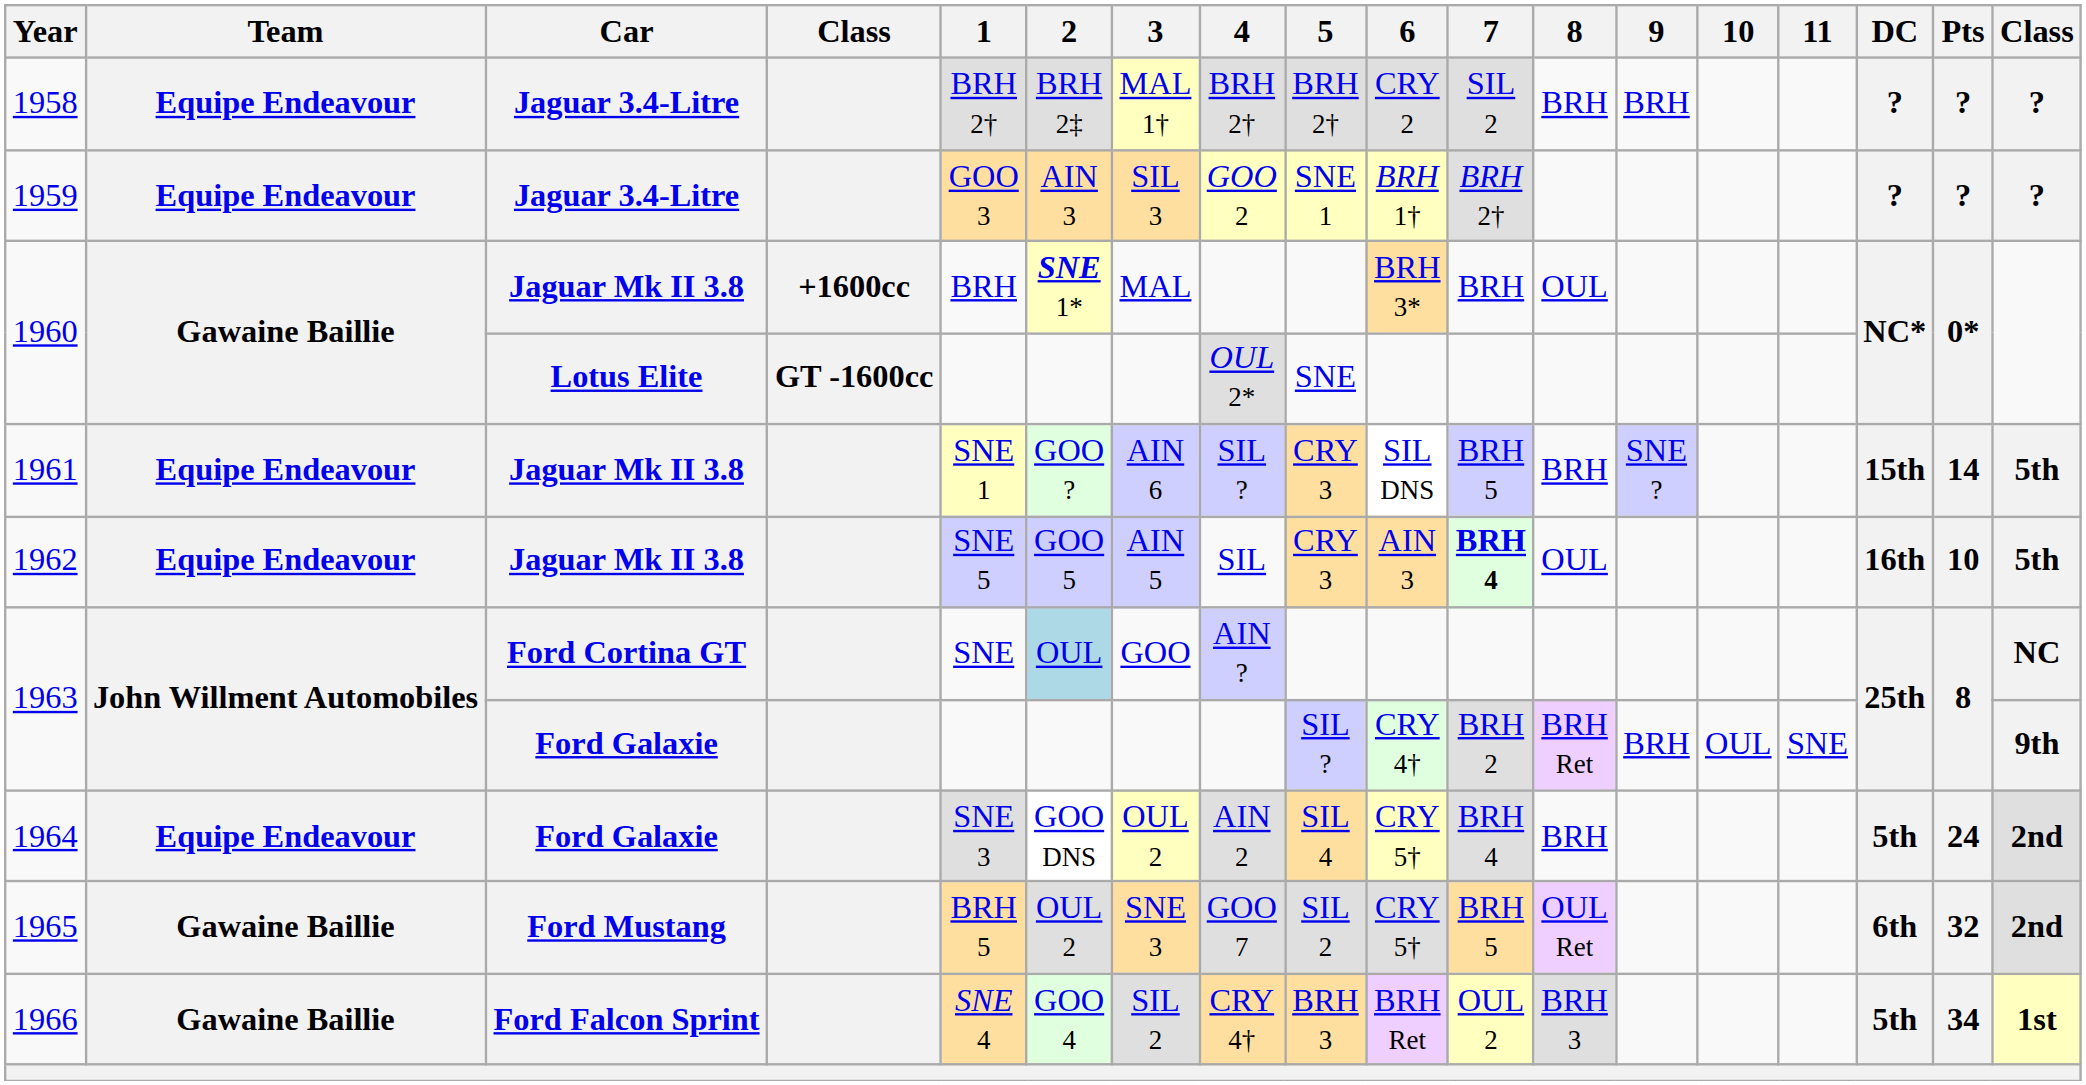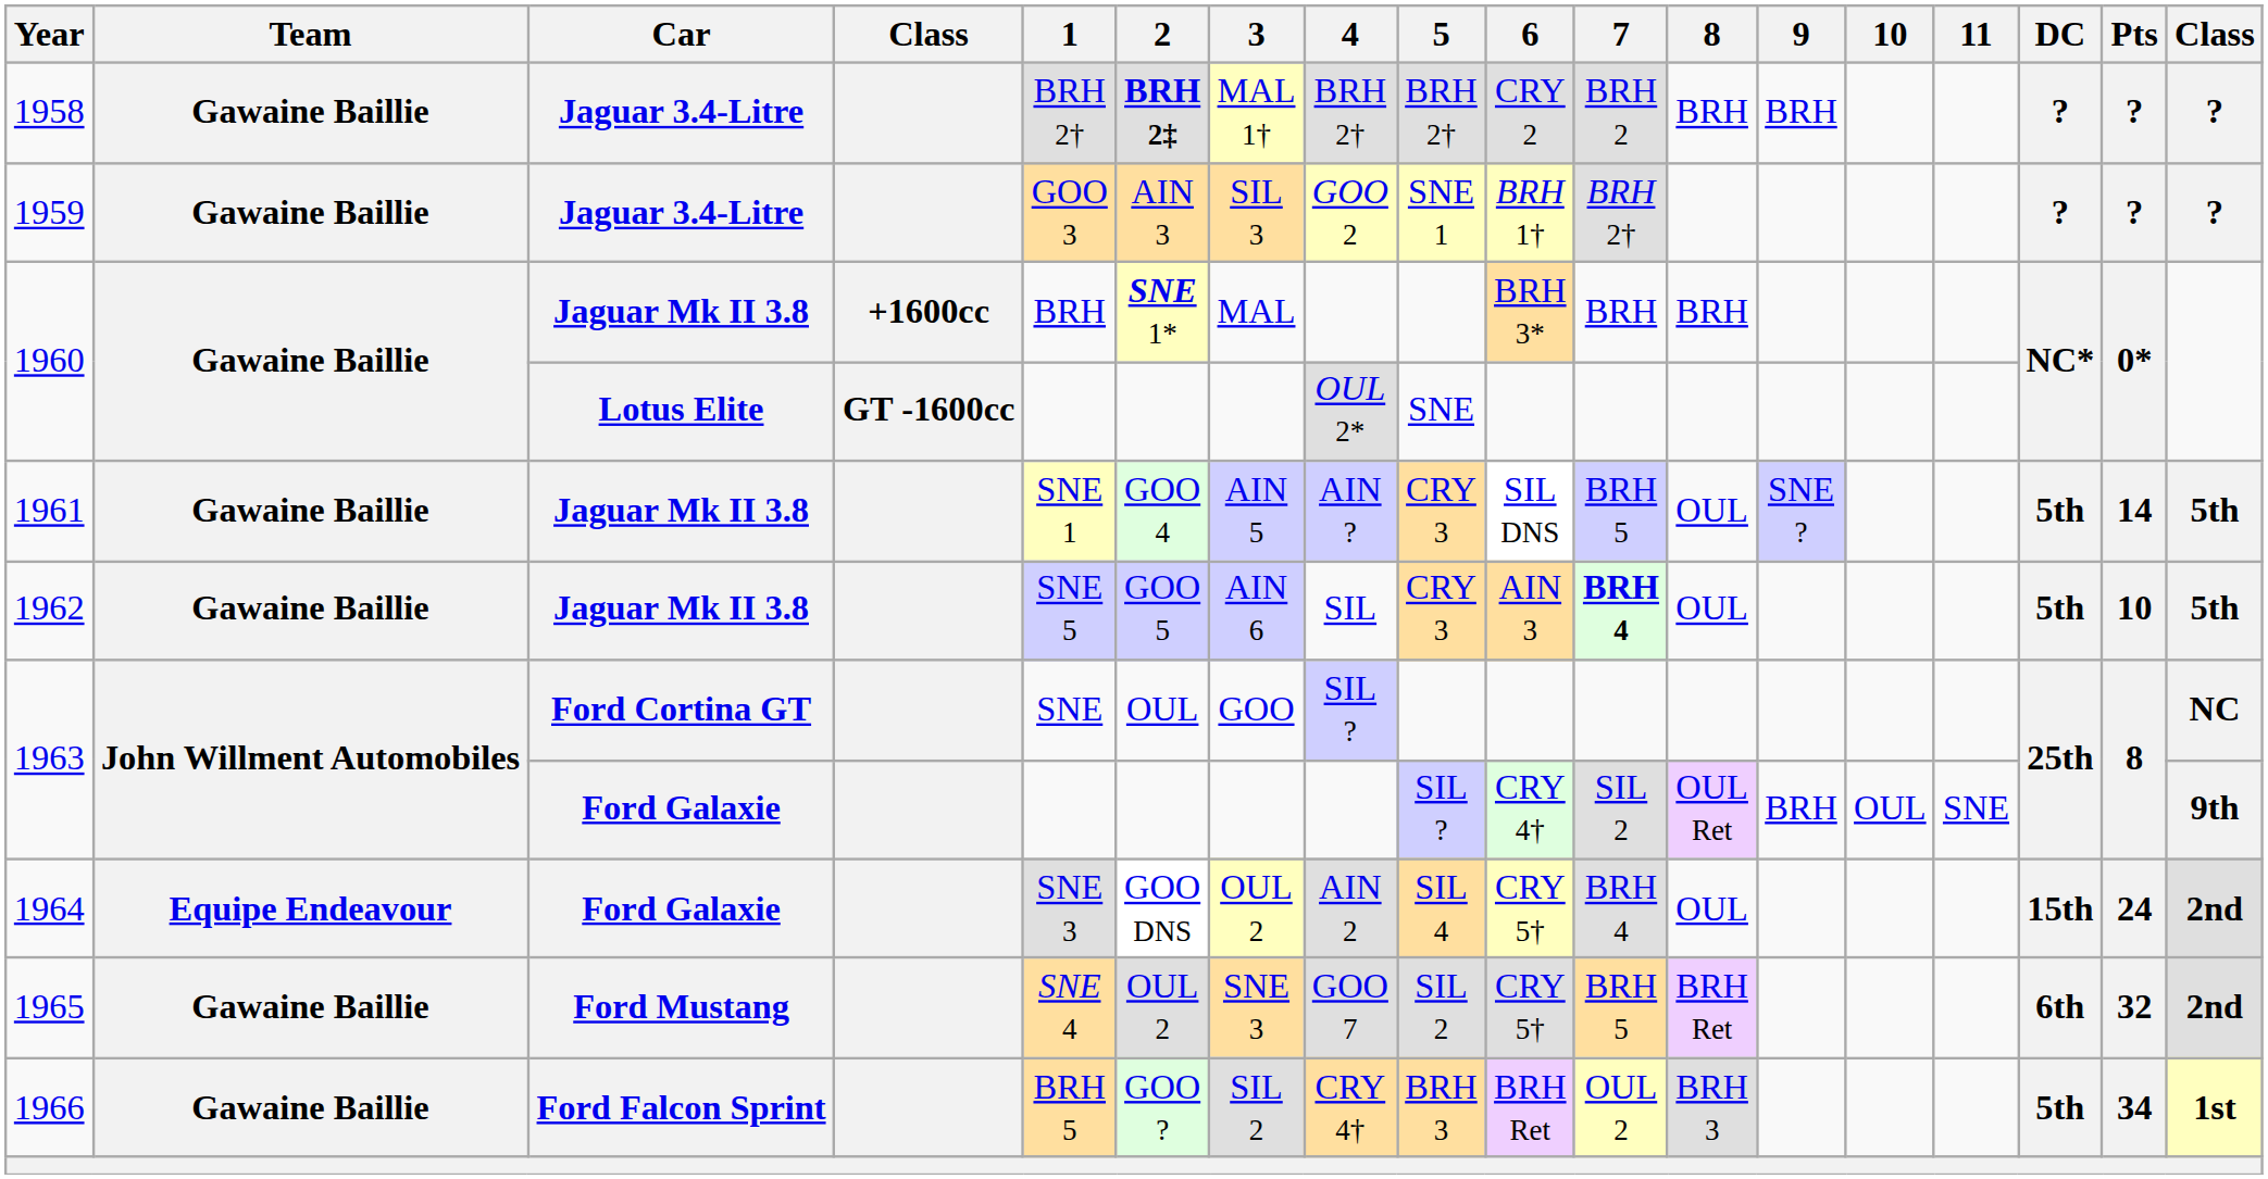 <table class="wikitable" style="text-align:center; font-size:85%">
 <tr>
 <th>Year</th>
 <th>Team</th>
 <th>Car</th>
 <th>Class</th>
 <th>1</th>
 <th>2</th>
 <th>3</th>
 <th>4</th>
 <th>5</th>
 <th>6</th>
 <th>7</th>
 <th>8</th>
 <th>9</th>
 <th>10</th>
 <th>11</th>
 <th>DC</th>
 <th>Pts</th>
 <th>Class</th>
 </tr>
 <tr>
 <td><a href='#'>1958</a></td>
-<th><a href='#'>Equipe Endeavour</a></th>
+<th>Gawaine Baillie</th>
 <th><a href='#'>Jaguar 3.4-Litre</a></th>
 <th><span></span></th>
 <td style="background:#DFDFDF;"><a href='#'>BRH</a><br><small>2†</small></td>
-<td style="background:#DFDFDF;"><a href='#'>BRH</a><br><small>2‡</small></td>
+<td style="background:#DFDFDF;"><strong><a href='#'>BRH</a><br><small>2‡</small></strong></td>
 <td style="background:#FFFFBF;"><a href='#'>MAL</a><br><small>1†</small></td>
 <td style="background:#DFDFDF;"><a href='#'>BRH</a><br><small>2†</small></td>
 <td style="background:#DFDFDF;"><a href='#'>BRH</a><br><small>2†</small></td>
 <td style="background:#DFDFDF;"><a href='#'>CRY</a><br><small>2</small></td>
-<td style="background:#DFDFDF;"><a href='#'>SIL</a><br><small>2</small></td>
+<td style="background:#DFDFDF;"><a href='#'>BRH</a><br><small>2</small></td>
 <td><a href='#'>BRH</a></td>
 <td><a href='#'>BRH</a></td>
 <td></td>
 <td></td>
 <th>?</th>
 <th>?</th>
 <th>?</th>
 </tr>
 <tr>
 <td><a href='#'>1959</a></td>
-<th><a href='#'>Equipe Endeavour</a></th>
+<th>Gawaine Baillie</th>
 <th><a href='#'>Jaguar 3.4-Litre</a></th>
 <th><span></span></th>
 <td style="background:#FFDF9F;"><a href='#'>GOO</a><br><small>3</small></td>
 <td style="background:#FFDF9F;"><a href='#'>AIN</a><br><small>3</small></td>
 <td style="background:#FFDF9F;"><a href='#'>SIL</a><br><small>3</small></td>
 <td style="background:#FFFFBF;"><em><a href='#'>GOO</a></em><br><small>2</small></td>
 <td style="background:#FFFFBF;"><a href='#'>SNE</a><br><small>1</small></td>
 <td style="background:#FFFFBF;"><em><a href='#'>BRH</a></em><br><small>1†</small></td>
 <td style="background:#DFDFDF;"><em><a href='#'>BRH</a></em><br><small>2†</small></td>
 <td></td>
 <td></td>
 <td></td>
 <td></td>
 <th>?</th>
 <th>?</th>
 <th>?</th>
 </tr>
 <tr>
 <td rowspan=2><a href='#'>1960</a></td>
 <th rowspan=2>Gawaine Baillie</th>
 <th><a href='#'>Jaguar Mk II 3.8</a></th>
 <th><span>+1600cc</span></th>
 <td><a href='#'>BRH</a></td>
 <td style="background:#FFFFBF;"><strong><em><a href='#'>SNE</a></em></strong><br><small>1*</small></td>
 <td><a href='#'>MAL</a></td>
 <td></td>
 <td></td>
 <td style="background:#FFDF9F;"><a href='#'>BRH</a><br><small>3*</small></td>
 <td><a href='#'>BRH</a></td>
-<td><a href='#'>OUL</a></td>
+<td><a href='#'>BRH</a></td>
 <td></td>
 <td></td>
 <td></td>
 <th rowspan=2>NC*</th>
 <th rowspan=2>0*</th>
 <td rowspan=2></td>
 </tr>
 <tr>
 <th><a href='#'>Lotus Elite</a></th>
 <th><span>GT -1600cc</span></th>
 <td></td>
 <td></td>
 <td></td>
 <td style="background:#DFDFDF;"><em><a href='#'>OUL</a></em><br><small>2*</small></td>
 <td><a href='#'>SNE</a></td>
 <td></td>
 <td></td>
 <td></td>
 <td></td>
 <td></td>
 <td></td>
 </tr>
 <tr>
 <td><a href='#'>1961</a></td>
-<th><a href='#'>Equipe Endeavour</a></th>
+<th>Gawaine Baillie</th>
 <th><a href='#'>Jaguar Mk II 3.8</a></th>
 <th><span></span></th>
 <td style="background:#FFFFBF;"><a href='#'>SNE</a><br><small>1</small></td>
-<td style="background:#DFFFDF;"><a href='#'>GOO</a><br><small>?</small></td>
-<td style="background:#CFCFFF;"><a href='#'>AIN</a><br><small>6</small></td>
-<td style="background:#CFCFFF;"><a href='#'>SIL</a><br><small>?</small></td>
+<td style="background:#DFFFDF;"><a href='#'>GOO</a><br><small>4</small></td>
+<td style="background:#CFCFFF;"><a href='#'>AIN</a><br><small>5</small></td>
+<td style="background:#CFCFFF;"><a href='#'>AIN</a><br><small>?</small></td>
 <td style="background:#FFDF9F;"><a href='#'>CRY</a><br><small>3</small></td>
 <td style="background:#FFFFFF;"><a href='#'>SIL</a><br><small>DNS</small></td>
 <td style="background:#CFCFFF;"><a href='#'>BRH</a><br><small>5</small></td>
-<td><a href='#'>BRH</a></td>
+<td><a href='#'>OUL</a></td>
 <td style="background:#CFCFFF;"><a href='#'>SNE</a><br><small>?</small></td>
 <td></td>
 <td></td>
-<th>15th</th>
+<th>5th</th>
 <th>14</th>
 <th>5th</th>
 </tr>
 <tr>
 <td><a href='#'>1962</a></td>
-<th><a href='#'>Equipe Endeavour</a></th>
+<th>Gawaine Baillie</th>
 <th><a href='#'>Jaguar Mk II 3.8</a></th>
 <th><span></span></th>
 <td style="background:#CFCFFF;"><a href='#'>SNE</a><br><small>5</small></td>
 <td style="background:#CFCFFF;"><a href='#'>GOO</a><br><small>5</small></td>
-<td style="background:#CFCFFF;"><a href='#'>AIN</a><br><small>5</small></td>
+<td style="background:#CFCFFF;"><a href='#'>AIN</a><br><small>6</small></td>
 <td><a href='#'>SIL</a></td>
 <td style="background:#FFDF9F;"><a href='#'>CRY</a><br><small>3</small></td>
 <td style="background:#FFDF9F;"><a href='#'>AIN</a><br><small>3</small></td>
 <td style="background:#DFFFDF;"><strong><a href='#'>BRH</a><br><small>4</small></strong></td>
 <td><a href='#'>OUL</a></td>
 <td></td>
 <td></td>
 <td></td>
-<th>16th</th>
+<th>5th</th>
 <th>10</th>
 <th>5th</th>
 </tr>
 <tr>
 <td rowspan=2><a href='#'>1963</a></td>
 <th rowspan=2>John Willment Automobiles</th>
 <th><a href='#'>Ford Cortina GT</a></th>
 <th><span></span></th>
 <td><a href='#'>SNE</a></td>
-<td style="background: lightblue;"><a href='#'>OUL</a></td>
+<td><a href='#'>OUL</a></td>
 <td><a href='#'>GOO</a></td>
-<td style="background:#CFCFFF;"><a href='#'>AIN</a><br><small>?</small></td>
+<td style="background:#CFCFFF;"><a href='#'>SIL</a><br><small>?</small></td>
 <td></td>
 <td></td>
 <td></td>
 <td></td>
 <td></td>
 <td></td>
 <td></td>
 <th rowspan=2>25th</th>
 <th rowspan=2>8</th>
 <th>NC</th>
 </tr>
 <tr>
 <th><a href='#'>Ford Galaxie</a></th>
 <th><span></span></th>
 <td></td>
 <td></td>
 <td></td>
 <td></td>
 <td style="background:#CFCFFF;"><a href='#'>SIL</a><br><small>?</small></td>
 <td style="background:#DFFFDF;"><a href='#'>CRY</a><br><small>4†</small></td>
-<td style="background:#DFDFDF;"><a href='#'>BRH</a><br><small>2</small></td>
-<td style="background:#EFCFFF;"><a href='#'>BRH</a><br><small>Ret</small></td>
+<td style="background:#DFDFDF;"><a href='#'>SIL</a><br><small>2</small></td>
+<td style="background:#EFCFFF;"><a href='#'>OUL</a><br><small>Ret</small></td>
 <td><a href='#'>BRH</a></td>
 <td><a href='#'>OUL</a></td>
 <td><a href='#'>SNE</a></td>
 <th>9th</th>
 </tr>
 <tr>
 <td><a href='#'>1964</a></td>
 <th><a href='#'>Equipe Endeavour</a></th>
 <th><a href='#'>Ford Galaxie</a></th>
 <th><span></span></th>
 <td style="background:#DFDFDF;"><a href='#'>SNE</a><br><small>3</small></td>
 <td style="background:#FFFFFF;"><a href='#'>GOO</a><br><small>DNS</small></td>
 <td style="background:#FFFFBF;"><a href='#'>OUL</a><br><small>2</small></td>
 <td style="background:#DFDFDF;"><a href='#'>AIN</a><br><small>2</small></td>
 <td style="background:#FFDF9F;"><a href='#'>SIL</a><br><small>4</small></td>
 <td style="background:#FFFFBF;"><a href='#'>CRY</a><br><small>5†</small></td>
 <td style="background:#DFDFDF;"><a href='#'>BRH</a><br><small>4</small></td>
-<td><a href='#'>BRH</a></td>
+<td><a href='#'>OUL</a></td>
 <td></td>
 <td></td>
 <td></td>
-<th>5th</th>
+<th>15th</th>
 <th>24</th>
 <td style="background:#DFDFDF;"><strong>2nd</strong></td>
 </tr>
 <tr>
 <td><a href='#'>1965</a></td>
 <th>Gawaine Baillie</th>
 <th><a href='#'>Ford Mustang</a></th>
 <th><span></span></th>
-<td style="background:#FFDF9F;"><a href='#'>BRH</a><br><small>5</small></td>
+<td style="background:#FFDF9F;"><em><a href='#'>SNE</a></em><br><small>4</small></td>
 <td style="background:#DFDFDF;"><a href='#'>OUL</a><br><small>2</small></td>
 <td style="background:#FFDF9F;"><a href='#'>SNE</a><br><small>3</small></td>
 <td style="background:#DFDFDF;"><a href='#'>GOO</a><br><small>7</small></td>
 <td style="background:#DFDFDF;"><a href='#'>SIL</a><br><small>2</small></td>
 <td style="background:#DFDFDF;"><a href='#'>CRY</a><br><small>5†</small></td>
 <td style="background:#FFDF9F;"><a href='#'>BRH</a><br><small>5</small></td>
-<td style="background:#EFCFFF;"><a href='#'>OUL</a><br><small>Ret</small></td>
+<td style="background:#EFCFFF;"><a href='#'>BRH</a><br><small>Ret</small></td>
 <td></td>
 <td></td>
 <td></td>
 <th>6th</th>
 <th>32</th>
 <td style="background:#DFDFDF;"><strong>2nd</strong></td>
 </tr>
 <tr>
 <td><a href='#'>1966</a></td>
 <th>Gawaine Baillie</th>
 <th><a href='#'>Ford Falcon Sprint</a></th>
 <th><span></span></th>
-<td style="background:#FFDF9F;"><em><a href='#'>SNE</a></em><br><small>4</small></td>
-<td style="background:#DFFFDF;"><a href='#'>GOO</a><br><small>4</small></td>
+<td style="background:#FFDF9F;"><a href='#'>BRH</a><br><small>5</small></td>
+<td style="background:#DFFFDF;"><a href='#'>GOO</a><br><small>?</small></td>
 <td style="background:#DFDFDF;"><a href='#'>SIL</a><br><small>2</small></td>
 <td style="background:#FFDF9F;"><a href='#'>CRY</a><br><small>4†</small></td>
 <td style="background:#FFDF9F;"><a href='#'>BRH</a><br><small>3</small></td>
 <td style="background:#EFCFFF;"><a href='#'>BRH</a><br><small>Ret</small></td>
 <td style="background:#FFFFBF;"><a href='#'>OUL</a><br><small>2</small></td>
 <td style="background:#DFDFDF;"><a href='#'>BRH</a><br><small>3</small></td>
 <td></td>
 <td></td>
 <td></td>
 <th>5th</th>
 <th>34</th>
 <td style="background:#FFFFBF;"><strong>1st</strong></td>
 </tr>
 <tr>
 <th colspan="18"></th>
 </tr>
 </table>
